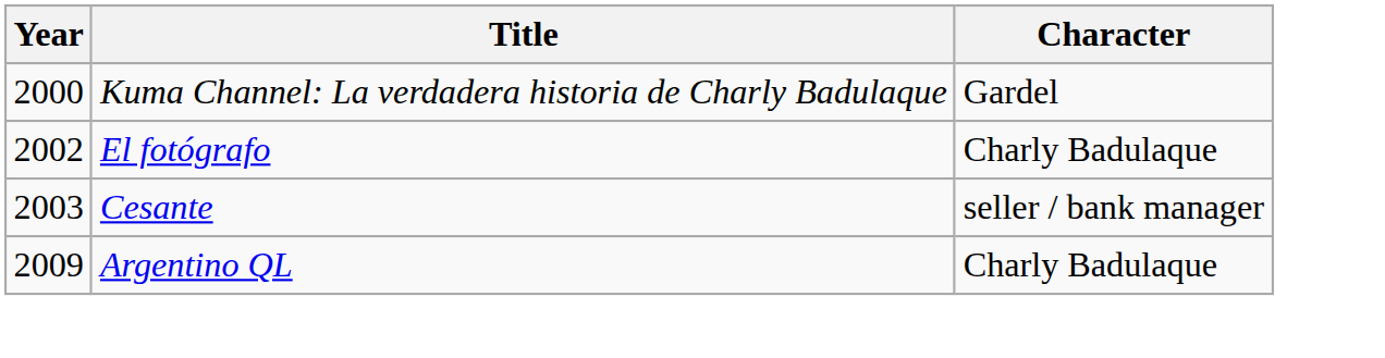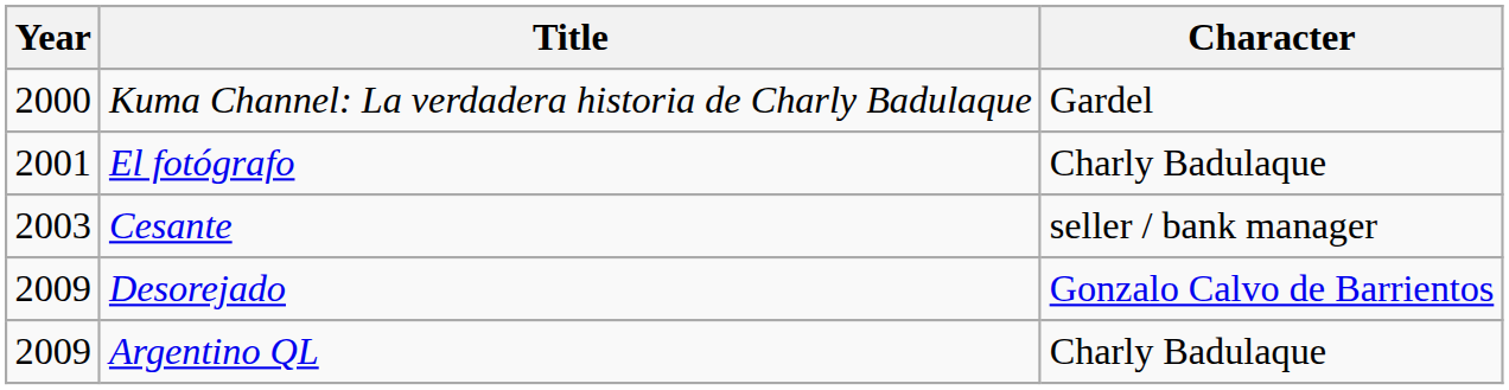 <table class="wikitable sortable" style="font-size:95%;">
 <tr>
 <th>Year</th>
 <th>Title</th>
 <th>Character</th>
 </tr>
 <tr>
 <td>2000</td>
 <td><em>Kuma Channel: La verdadera historia de Charly Badulaque</em></td>
 <td>Gardel</td>
 </tr>
 <tr>
-<td>2002</td>
+<td>2001</td>
 <td><em><a href='#'>El fotógrafo</a></em></td>
 <td>Charly Badulaque</td>
 </tr>
 <tr>
 <td>2003</td>
 <td><em><a href='#'>Cesante</a></em></td>
 <td>seller / bank manager</td>
 </tr>
 <tr>
 <td>2009</td>
+<td><em><a href='#'>Desorejado</a></em></td>
+<td><a href='#'>Gonzalo Calvo de Barrientos</a></td>
+</tr>
+<tr>
+<td>2009</td>
 <td><em><a href='#'>Argentino QL</a></em></td>
 <td>Charly Badulaque</td>
 </tr>
 </table>
